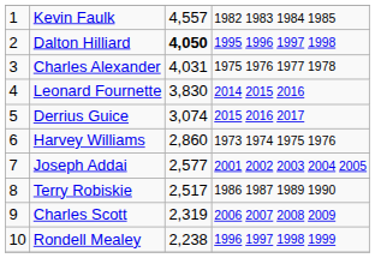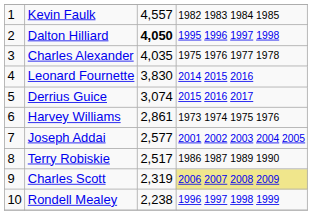 <table class="wikitable">
 <tr>
 </tr>
 <tr>
 <td>1</td>
 <td><a href='#'>Kevin Faulk</a></td>
 <td>4,557</td>
 <td style="font-size:80%;">1982 1983 1984 1985</td>
 </tr>
 <tr>
 <td>2</td>
 <td><a href='#'>Dalton Hilliard</a></td>
 <td><strong>4,050</strong></td>
 <td style="font-size:80%;"><a href='#'>1995</a> <a href='#'>1996</a> <a href='#'>1997</a> <a href='#'>1998</a></td>
 </tr>
 <tr>
 <td>3</td>
 <td><a href='#'>Charles Alexander</a></td>
-<td>4,031</td>
+<td>4,035</td>
 <td style="font-size:80%;">1975 1976 1977 1978</td>
 </tr>
 <tr>
 <td>4</td>
 <td><a href='#'>Leonard Fournette</a></td>
 <td>3,830</td>
 <td style="font-size:80%;"><a href='#'>2014</a> <a href='#'>2015</a> <a href='#'>2016</a></td>
 </tr>
 <tr>
 <td>5</td>
 <td><a href='#'>Derrius Guice</a></td>
 <td>3,074</td>
 <td style="font-size:80%;"><a href='#'>2015</a> <a href='#'>2016</a> <a href='#'>2017</a></td>
 </tr>
 <tr>
 <td>6</td>
 <td><a href='#'>Harvey Williams</a></td>
-<td>2,860</td>
+<td>2,861</td>
 <td style="font-size:80%;">1973 1974 1975 1976</td>
 </tr>
 <tr>
 <td>7</td>
 <td><a href='#'>Joseph Addai</a></td>
 <td>2,577</td>
 <td style="font-size:80%;"><a href='#'>2001</a> <a href='#'>2002</a> <a href='#'>2003</a> <a href='#'>2004</a> <a href='#'>2005</a></td>
 </tr>
 <tr>
 <td>8</td>
 <td><a href='#'>Terry Robiskie</a></td>
 <td>2,517</td>
 <td style="font-size:80%;">1986 1987 1989 1990</td>
 </tr>
 <tr>
 <td>9</td>
 <td><a href='#'>Charles Scott</a></td>
 <td>2,319</td>
-<td style="font-size:80%;"><a href='#'>2006</a> <a href='#'>2007</a> <a href='#'>2008</a> <a href='#'>2009</a></td>
+<td style="background: khaki; font-size:80%;"><a href='#'>2006</a> <a href='#'>2007</a> <a href='#'>2008</a> <a href='#'>2009</a></td>
 </tr>
 <tr>
 <td>10</td>
 <td><a href='#'>Rondell Mealey</a></td>
 <td>2,238</td>
 <td style="font-size:80%;"><a href='#'>1996</a> <a href='#'>1997</a> <a href='#'>1998</a>  <a href='#'>1999</a></td>
 </tr>
 <tr>
 </tr>
 </table>
